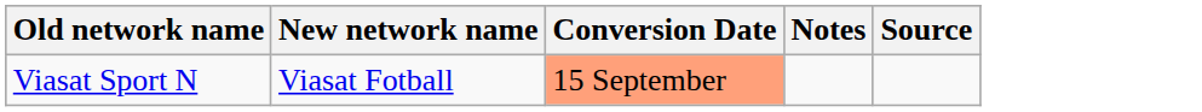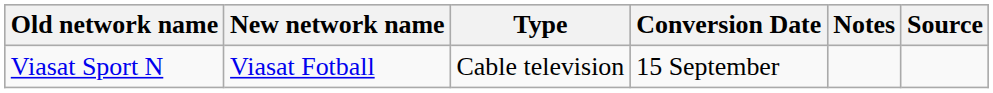 <table class="wikitable">
 <tr>
 <th>Old network name</th>
 <th>New network name</th>
+<th>Type</th>
 <th>Conversion Date</th>
 <th>Notes</th>
 <th>Source</th>
 </tr>
 <tr>
 <td><a href='#'>Viasat Sport N</a></td>
 <td><a href='#'>Viasat Fotball</a></td>
-<td style="background: lightsalmon;">15 September</td>
+<td>Cable television</td>
+<td>15 September</td>
 <td></td>
 <td></td>
 </tr>
 </table>
